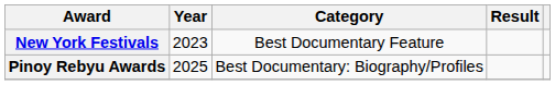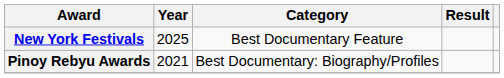 <table class="wikitable sortable plainrowheaders" style="text-align:center;">
 <tr>
 <th scope="col">Award</th>
 <th scope="col">Year</th>
 <th scope="col">Category</th>
 <th scope="col">Result</th>
 <th scope="col" class="unsortable"></th>
 </tr>
 <tr>
 <th scope="row"><a href='#'>New York Festivals</a></th>
-<td>2023</td>
+<td>2025</td>
 <td>Best Documentary Feature</td>
 <td></td>
 <td></td>
 </tr>
 <tr>
 <th scope="row">Pinoy Rebyu Awards</th>
-<td>2025</td>
+<td>2021</td>
 <td>Best Documentary: Biography/Profiles</td>
 <td></td>
 <td></td>
 </tr>
 <tr>
 </tr>
 </table>
